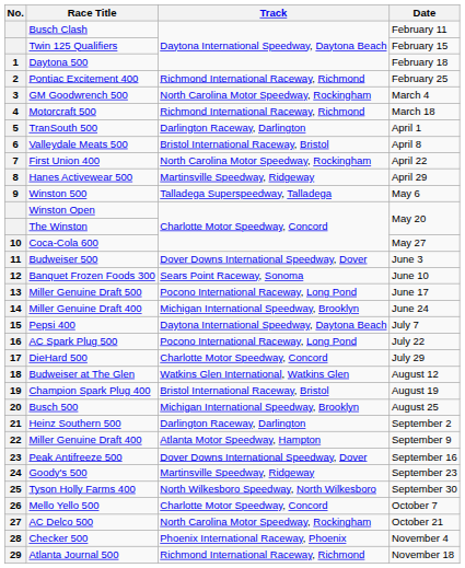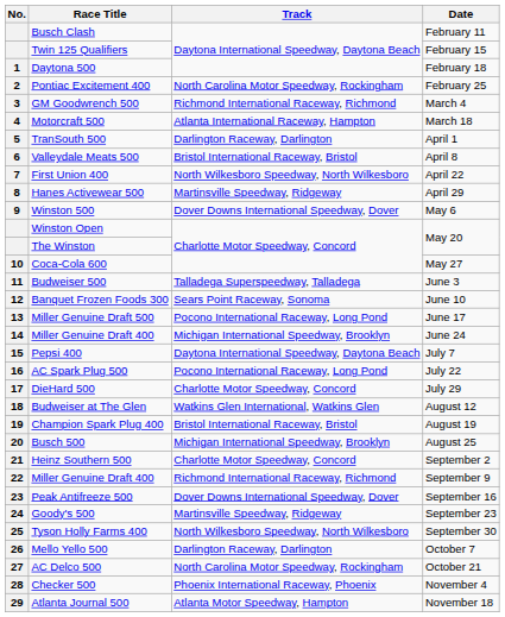 <table class="wikitable" style="font-size:85%;">
 <tr>
 <th>No.</th>
 <th>Race Title</th>
 <th><a href='#'>Track</a></th>
 <th>Date</th>
 </tr>
 <tr>
 <th></th>
 <td><a href='#'>Busch Clash</a></td>
 <td rowspan=3><a href='#'>Daytona International Speedway</a>, <a href='#'>Daytona Beach</a></td>
 <td>February 11</td>
 </tr>
 <tr>
 <th></th>
 <td><a href='#'>Twin 125 Qualifiers</a></td>
 <td>February 15</td>
 </tr>
 <tr>
 <th>1</th>
 <td><a href='#'>Daytona 500</a></td>
 <td>February 18</td>
 </tr>
 <tr>
 <th>2</th>
 <td><a href='#'>Pontiac Excitement 400</a></td>
-<td><a href='#'>Richmond International Raceway</a>, <a href='#'>Richmond</a></td>
+<td><a href='#'>North Carolina Motor Speedway</a>, <a href='#'>Rockingham</a></td>
 <td>February 25</td>
 </tr>
 <tr>
 <th>3</th>
 <td><a href='#'>GM Goodwrench 500</a></td>
-<td><a href='#'>North Carolina Motor Speedway</a>, <a href='#'>Rockingham</a></td>
+<td><a href='#'>Richmond International Raceway</a>, <a href='#'>Richmond</a></td>
 <td>March 4</td>
 </tr>
 <tr>
 <th>4</th>
 <td><a href='#'>Motorcraft 500</a></td>
-<td><a href='#'>Richmond International Raceway</a>, <a href='#'>Richmond</a></td>
+<td><a href='#'>Atlanta International Raceway</a>, <a href='#'>Hampton</a></td>
 <td>March 18</td>
 </tr>
 <tr>
 <th>5</th>
 <td><a href='#'>TranSouth 500</a></td>
 <td><a href='#'>Darlington Raceway</a>, <a href='#'>Darlington</a></td>
 <td>April 1</td>
 </tr>
 <tr>
 <th>6</th>
 <td><a href='#'>Valleydale Meats 500</a></td>
 <td><a href='#'>Bristol International Raceway</a>, <a href='#'>Bristol</a></td>
 <td>April 8</td>
 </tr>
 <tr>
 <th>7</th>
 <td><a href='#'>First Union 400</a></td>
-<td><a href='#'>North Carolina Motor Speedway</a>, <a href='#'>Rockingham</a></td>
+<td><a href='#'>North Wilkesboro Speedway</a>, <a href='#'>North Wilkesboro</a></td>
 <td>April 22</td>
 </tr>
 <tr>
 <th>8</th>
 <td><a href='#'>Hanes Activewear 500</a></td>
 <td><a href='#'>Martinsville Speedway</a>, <a href='#'>Ridgeway</a></td>
 <td>April 29</td>
 </tr>
 <tr>
 <th>9</th>
 <td><a href='#'>Winston 500</a></td>
-<td><a href='#'>Talladega Superspeedway</a>, <a href='#'>Talladega</a></td>
+<td><a href='#'>Dover Downs International Speedway</a>, <a href='#'>Dover</a></td>
 <td>May 6</td>
 </tr>
 <tr>
 <th></th>
 <td><a href='#'>Winston Open</a></td>
 <td rowspan=3><a href='#'>Charlotte Motor Speedway</a>, <a href='#'>Concord</a></td>
 <td rowspan=2>May 20</td>
 </tr>
 <tr>
 <th></th>
 <td><a href='#'>The Winston</a></td>
 </tr>
 <tr>
 <th>10</th>
 <td><a href='#'>Coca-Cola 600</a></td>
 <td>May 27</td>
 </tr>
 <tr>
 <th>11</th>
 <td><a href='#'>Budweiser 500</a></td>
-<td><a href='#'>Dover Downs International Speedway</a>, <a href='#'>Dover</a></td>
+<td><a href='#'>Talladega Superspeedway</a>, <a href='#'>Talladega</a></td>
 <td>June 3</td>
 </tr>
 <tr>
 <th>12</th>
 <td><a href='#'>Banquet Frozen Foods 300</a></td>
 <td><a href='#'>Sears Point Raceway</a>, <a href='#'>Sonoma</a></td>
 <td>June 10</td>
 </tr>
 <tr>
 <th>13</th>
 <td><a href='#'>Miller Genuine Draft 500</a></td>
 <td><a href='#'>Pocono International Raceway</a>, <a href='#'>Long Pond</a></td>
 <td>June 17</td>
 </tr>
 <tr>
 <th>14</th>
 <td><a href='#'>Miller Genuine Draft 400</a></td>
 <td><a href='#'>Michigan International Speedway</a>, <a href='#'>Brooklyn</a></td>
 <td>June 24</td>
 </tr>
 <tr>
 <th>15</th>
 <td><a href='#'>Pepsi 400</a></td>
 <td><a href='#'>Daytona International Speedway</a>, <a href='#'>Daytona Beach</a></td>
 <td>July 7</td>
 </tr>
 <tr>
 <th>16</th>
 <td><a href='#'>AC Spark Plug 500</a></td>
 <td><a href='#'>Pocono International Raceway</a>, <a href='#'>Long Pond</a></td>
 <td>July 22</td>
 </tr>
 <tr>
 <th>17</th>
 <td><a href='#'>DieHard 500</a></td>
 <td><a href='#'>Charlotte Motor Speedway</a>, <a href='#'>Concord</a></td>
 <td>July 29</td>
 </tr>
 <tr>
 <th>18</th>
 <td><a href='#'>Budweiser at The Glen</a></td>
 <td><a href='#'>Watkins Glen International</a>, <a href='#'>Watkins Glen</a></td>
 <td>August 12</td>
 </tr>
 <tr>
 <th>19</th>
 <td><a href='#'>Champion Spark Plug 400</a></td>
 <td><a href='#'>Bristol International Raceway</a>, <a href='#'>Bristol</a></td>
 <td>August 19</td>
 </tr>
 <tr>
 <th>20</th>
 <td><a href='#'>Busch 500</a></td>
 <td><a href='#'>Michigan International Speedway</a>, <a href='#'>Brooklyn</a></td>
 <td>August 25</td>
 </tr>
 <tr>
 <th>21</th>
 <td><a href='#'>Heinz Southern 500</a></td>
-<td><a href='#'>Darlington Raceway</a>, <a href='#'>Darlington</a></td>
+<td><a href='#'>Charlotte Motor Speedway</a>, <a href='#'>Concord</a></td>
 <td>September 2</td>
 </tr>
 <tr>
 <th>22</th>
 <td><a href='#'>Miller Genuine Draft 400</a></td>
-<td><a href='#'>Atlanta Motor Speedway</a>, <a href='#'>Hampton</a></td>
+<td><a href='#'>Richmond International Raceway</a>, <a href='#'>Richmond</a></td>
 <td>September 9</td>
 </tr>
 <tr>
 <th>23</th>
 <td><a href='#'>Peak Antifreeze 500</a></td>
 <td><a href='#'>Dover Downs International Speedway</a>, <a href='#'>Dover</a></td>
 <td>September 16</td>
 </tr>
 <tr>
 <th>24</th>
 <td><a href='#'>Goody's 500</a></td>
 <td><a href='#'>Martinsville Speedway</a>, <a href='#'>Ridgeway</a></td>
 <td>September 23</td>
 </tr>
 <tr>
 <th>25</th>
 <td><a href='#'>Tyson Holly Farms 400</a></td>
 <td><a href='#'>North Wilkesboro Speedway</a>, <a href='#'>North Wilkesboro</a></td>
 <td>September 30</td>
 </tr>
 <tr>
 <th>26</th>
 <td><a href='#'>Mello Yello 500</a></td>
-<td><a href='#'>Charlotte Motor Speedway</a>, <a href='#'>Concord</a></td>
+<td><a href='#'>Darlington Raceway</a>, <a href='#'>Darlington</a></td>
 <td>October 7</td>
 </tr>
 <tr>
 <th>27</th>
 <td><a href='#'>AC Delco 500</a></td>
 <td><a href='#'>North Carolina Motor Speedway</a>, <a href='#'>Rockingham</a></td>
 <td>October 21</td>
 </tr>
 <tr>
 <th>28</th>
 <td><a href='#'>Checker 500</a></td>
 <td><a href='#'>Phoenix International Raceway</a>, <a href='#'>Phoenix</a></td>
 <td>November 4</td>
 </tr>
 <tr>
 <th>29</th>
 <td><a href='#'>Atlanta Journal 500</a></td>
-<td><a href='#'>Richmond International Raceway</a>, <a href='#'>Richmond</a></td>
+<td><a href='#'>Atlanta Motor Speedway</a>, <a href='#'>Hampton</a></td>
 <td>November 18</td>
 </tr>
 </table>
